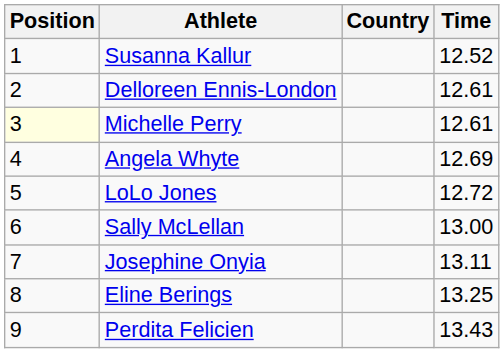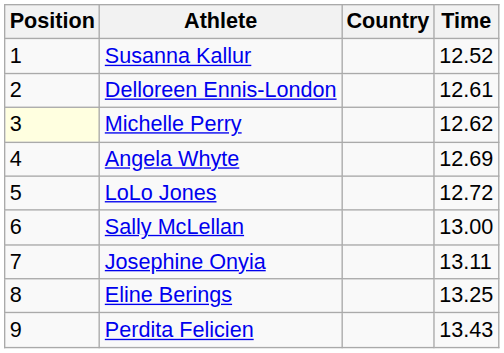 <table class="wikitable">
 <tr>
 <th>Position</th>
 <th>Athlete</th>
 <th>Country</th>
 <th>Time</th>
 </tr>
 <tr>
 <td>1</td>
 <td><a href='#'>Susanna Kallur</a></td>
 <td></td>
 <td>12.52</td>
 </tr>
 <tr>
 <td>2</td>
 <td><a href='#'>Delloreen Ennis-London</a></td>
 <td></td>
 <td>12.61</td>
 </tr>
 <tr>
 <td style="background: lightyellow;">3</td>
 <td><a href='#'>Michelle Perry</a></td>
 <td></td>
-<td>12.61</td>
+<td>12.62</td>
 </tr>
 <tr>
 <td>4</td>
 <td><a href='#'>Angela Whyte</a></td>
 <td></td>
 <td>12.69</td>
 </tr>
 <tr>
 <td>5</td>
 <td><a href='#'>LoLo Jones</a></td>
 <td></td>
 <td>12.72</td>
 </tr>
 <tr>
 <td>6</td>
 <td><a href='#'>Sally McLellan</a></td>
 <td></td>
 <td>13.00</td>
 </tr>
 <tr>
 <td>7</td>
 <td><a href='#'>Josephine Onyia</a></td>
 <td></td>
 <td>13.11</td>
 </tr>
 <tr>
 <td>8</td>
 <td><a href='#'>Eline Berings</a></td>
 <td></td>
 <td>13.25</td>
 </tr>
 <tr>
 <td>9</td>
 <td><a href='#'>Perdita Felicien</a></td>
 <td></td>
 <td>13.43</td>
 </tr>
 </table>
